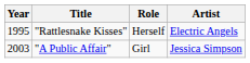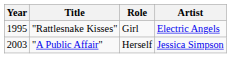 <table class="wikitable">
 <tr>
 <th>Year</th>
 <th>Title</th>
 <th>Role</th>
 <th>Artist</th>
 </tr>
 <tr>
 <td>1995</td>
 <td>"Rattlesnake Kisses"</td>
-<td>Herself</td>
+<td>Girl</td>
 <td><a href='#'>Electric Angels</a></td>
 </tr>
 <tr>
 <td>2003</td>
 <td>"<a href='#'>A Public Affair</a>"</td>
-<td>Girl</td>
+<td>Herself</td>
 <td><a href='#'>Jessica Simpson</a></td>
 </tr>
 </table>
